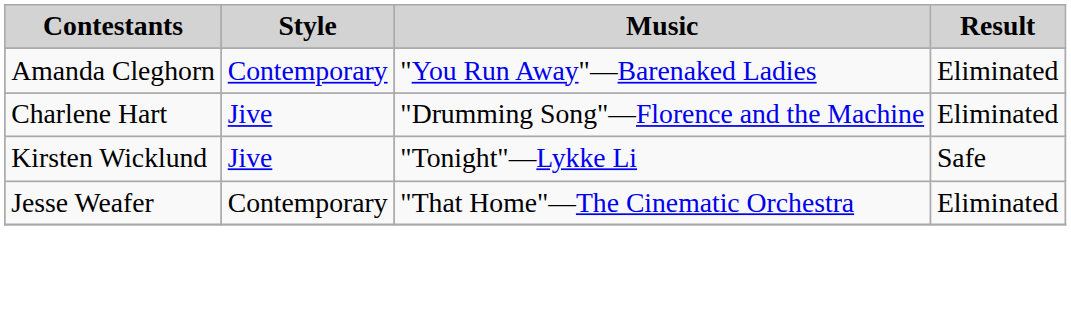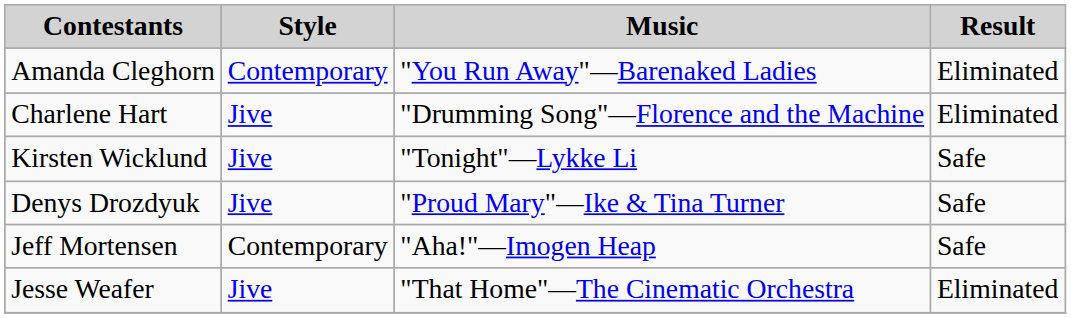 <table class="wikitable">
 <tr align="center" bgcolor="lightgrey">
 <td><strong>Contestants</strong></td>
 <td><strong>Style</strong></td>
 <td><strong>Music</strong></td>
 <td><strong>Result</strong></td>
 </tr>
 <tr>
 <td>Amanda Cleghorn</td>
 <td><a href='#'>Contemporary</a></td>
 <td>"<a href='#'>You Run Away</a>"—<a href='#'>Barenaked Ladies</a></td>
 <td>Eliminated</td>
 </tr>
 <tr>
 <td>Charlene Hart</td>
 <td><a href='#'>Jive</a></td>
 <td>"Drumming Song"—<a href='#'>Florence and the Machine</a></td>
 <td>Eliminated</td>
 </tr>
 <tr>
 <td>Kirsten Wicklund</td>
 <td><a href='#'>Jive</a></td>
 <td>"Tonight"—<a href='#'>Lykke Li</a></td>
 <td>Safe</td>
 </tr>
 <tr>
+<td>Denys Drozdyuk</td>
+<td><a href='#'>Jive</a></td>
+<td>"<a href='#'>Proud Mary</a>"—<a href='#'>Ike & Tina Turner</a></td>
+<td>Safe</td>
+</tr>
+<tr>
+<td>Jeff Mortensen</td>
+<td>Contemporary</td>
+<td>"Aha!"—<a href='#'>Imogen Heap</a></td>
+<td>Safe</td>
+</tr>
+<tr>
 <td>Jesse Weafer</td>
-<td>Contemporary</td>
+<td><a href='#'>Jive</a></td>
 <td>"That Home"—<a href='#'>The Cinematic Orchestra</a></td>
 <td>Eliminated</td>
 </tr>
 <tr>
 </tr>
 </table>
